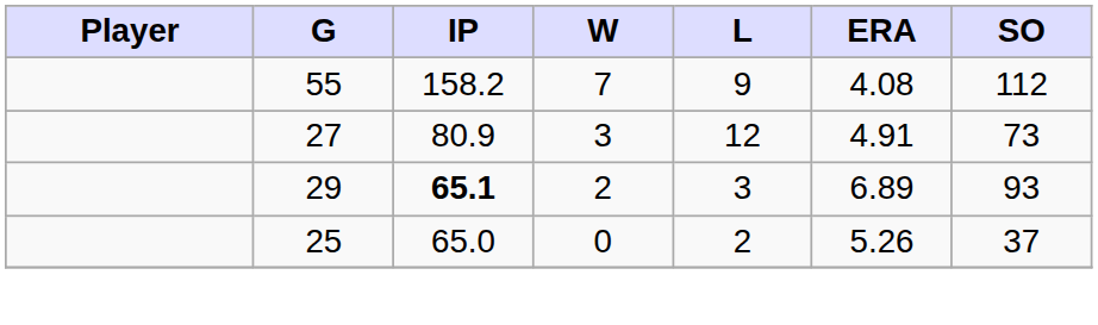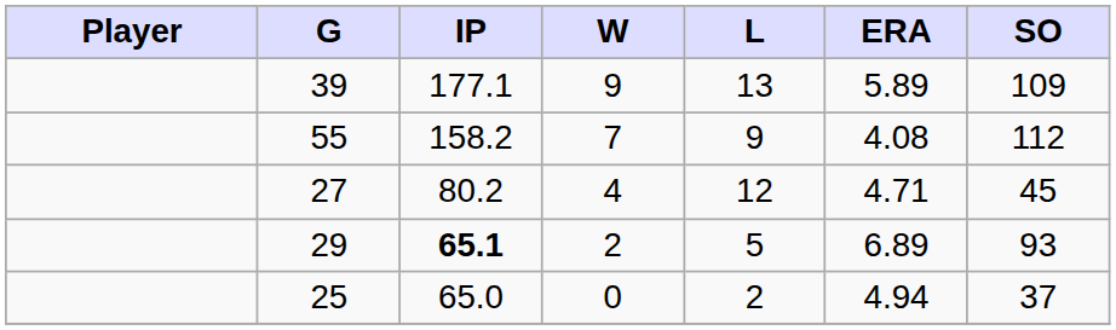 <table class="wikitable sortable">
 <tr>
 <th style="background:#ddf; width:16%;">Player</th>
 <th style="background:#ddf; width:9%;">G</th>
 <th style="background:#ddf; width:9%;">IP</th>
 <th style="background:#ddf; width:9%;">W</th>
 <th style="background:#ddf; width:9%;">L</th>
 <th style="background:#ddf; width:9%;">ERA</th>
 <th style="background:#ddf; width:9%;">SO</th>
+</tr>
+<tr style="text-align:center;">
+<td></td>
+<td>39</td>
+<td>177.1</td>
+<td>9</td>
+<td>13</td>
+<td>5.89</td>
+<td>109</td>
 </tr>
 <tr align=center>
 <td></td>
 <td>55</td>
 <td>158.2</td>
 <td>7</td>
 <td>9</td>
 <td>4.08</td>
 <td>112</td>
 </tr>
 <tr align=center>
 <td></td>
 <td>27</td>
-<td>80.9</td>
-<td>3</td>
+<td>80.2</td>
+<td>4</td>
 <td>12</td>
-<td>4.91</td>
-<td>73</td>
+<td>4.71</td>
+<td>45</td>
 </tr>
 <tr align=center>
 <td></td>
 <td>29</td>
 <td><strong>65.1</strong></td>
 <td>2</td>
-<td>3</td>
+<td>5</td>
 <td>6.89</td>
 <td>93</td>
 </tr>
 <tr align=center>
 <td></td>
 <td>25</td>
 <td>65.0</td>
 <td>0</td>
 <td>2</td>
-<td>5.26</td>
+<td>4.94</td>
 <td>37</td>
 </tr>
 <tr style="text-align:center;">
 </tr>
 </table>
